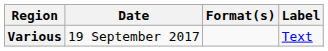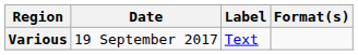 <table class="wikitable plainrowheaders">
 <tr>
 <th scope="col">Region</th>
 <th scope="col">Date</th>
+<th scope="col">Label</th>
 <th scope="col">Format(s)</th>
-<th scope="col">Label</th>
 </tr>
 <tr>
 <th scope="row">Various</th>
 <td>19 September 2017</td>
+<td><a href='#'>Text</a></td>
 <td></td>
-<td><a href='#'>Text</a></td>
 </tr>
 </table>
